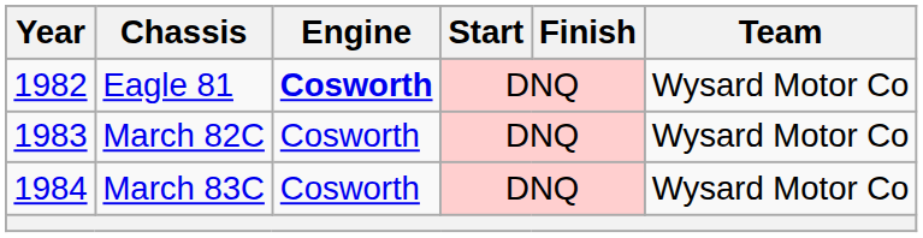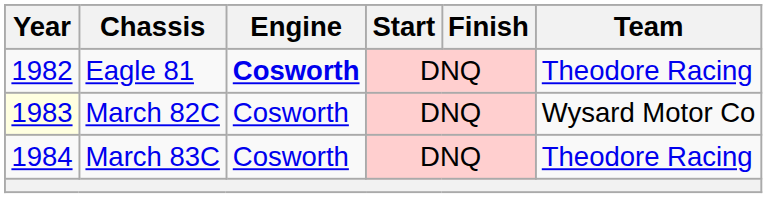 <table class="wikitable" style="font-size: 90%;">
 <tr>
 <th>Year</th>
 <th>Chassis</th>
 <th>Engine</th>
 <th>Start</th>
 <th>Finish</th>
 <th>Team</th>
 </tr>
 <tr>
 <td><a href='#'>1982</a></td>
 <td nowrap><a href='#'>Eagle 81</a></td>
 <td><strong><a href='#'>Cosworth</a></strong></td>
 <td colspan=2 align=center style="background:#FFCFCF;">DNQ</td>
-<td nowrap>Wysard Motor Co</td>
+<td nowrap><a href='#'>Theodore Racing</a></td>
 </tr>
 <tr>
-<td><a href='#'>1983</a></td>
+<td style="background: lightyellow;"><a href='#'>1983</a></td>
 <td nowrap><a href='#'>March 82C</a></td>
 <td><a href='#'>Cosworth</a></td>
 <td colspan=2 align=center style="background:#FFCFCF;">DNQ</td>
 <td nowrap>Wysard Motor Co</td>
 </tr>
 <tr>
 <td><a href='#'>1984</a></td>
 <td nowrap><a href='#'>March 83C</a></td>
 <td><a href='#'>Cosworth</a></td>
 <td colspan=2 align=center style="background:#FFCFCF;">DNQ</td>
-<td nowrap>Wysard Motor Co</td>
+<td nowrap><a href='#'>Theodore Racing</a></td>
 </tr>
 <tr>
 <th colspan="6"></th>
 </tr>
 </table>
